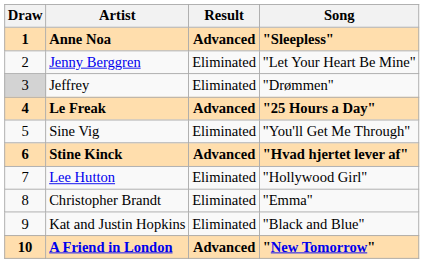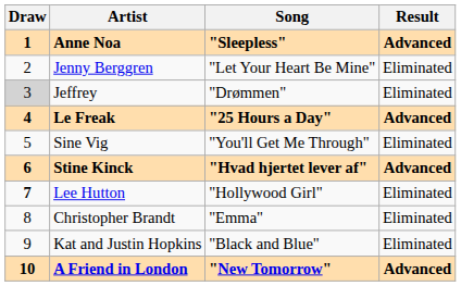 <table class="sortable wikitable" style="margin: 1em auto 1em auto; text-align:center">
 <tr>
 <th>Draw</th>
 <th>Artist</th>
+<th>Song</th>
 <th>Result</th>
-<th>Song</th>
 </tr>
 <tr style="font-weight:bold; background:navajowhite">
 <td>1</td>
 <td style="text-align:left;">Anne Noa</td>
+<td style="text-align:left;">"Sleepless"</td>
 <td>Advanced</td>
-<td style="text-align:left;">"Sleepless"</td>
 </tr>
 <tr>
 <td>2</td>
 <td style="text-align:left;"><a href='#'>Jenny Berggren</a></td>
+<td style="text-align:left;">"Let Your Heart Be Mine"</td>
 <td>Eliminated</td>
-<td style="text-align:left;">"Let Your Heart Be Mine"</td>
 </tr>
 <tr>
 <td style="background: lightgrey;">3</td>
 <td style="text-align:left;">Jeffrey</td>
+<td style="text-align:left;">"Drømmen"</td>
 <td>Eliminated</td>
-<td style="text-align:left;">"Drømmen"</td>
 </tr>
 <tr style="font-weight:bold; background:navajowhite">
 <td>4</td>
 <td style="text-align:left;">Le Freak</td>
+<td style="text-align:left;">"25 Hours a Day"</td>
 <td>Advanced</td>
-<td style="text-align:left;">"25 Hours a Day"</td>
 </tr>
 <tr>
 <td>5</td>
 <td style="text-align:left;">Sine Vig</td>
+<td style="text-align:left;">"You'll Get Me Through"</td>
 <td>Eliminated</td>
-<td style="text-align:left;">"You'll Get Me Through"</td>
 </tr>
 <tr style="font-weight:bold; background:navajowhite">
 <td>6</td>
 <td style="text-align:left;">Stine Kinck</td>
+<td style="text-align:left;">"Hvad hjertet lever af"</td>
 <td>Advanced</td>
-<td style="text-align:left;">"Hvad hjertet lever af"</td>
 </tr>
 <tr>
-<td>7</td>
+<td><strong>7</strong></td>
 <td style="text-align:left;"><a href='#'>Lee Hutton</a></td>
+<td style="text-align:left;">"Hollywood Girl"</td>
 <td>Eliminated</td>
-<td style="text-align:left;">"Hollywood Girl"</td>
 </tr>
 <tr>
 <td>8</td>
 <td style="text-align:left;">Christopher Brandt</td>
+<td style="text-align:left;">"Emma"</td>
 <td>Eliminated</td>
-<td style="text-align:left;">"Emma"</td>
 </tr>
 <tr>
 <td>9</td>
 <td style="text-align:left;">Kat and Justin Hopkins</td>
+<td style="text-align:left;">"Black and Blue"</td>
 <td>Eliminated</td>
-<td style="text-align:left;">"Black and Blue"</td>
 </tr>
 <tr style="font-weight:bold; background:navajowhite">
 <td>10</td>
 <td style="text-align:left;"><a href='#'>A Friend in London</a></td>
+<td style="text-align:left;">"<a href='#'>New Tomorrow</a>"</td>
 <td>Advanced</td>
-<td style="text-align:left;">"<a href='#'>New Tomorrow</a>"</td>
 </tr>
 </table>
